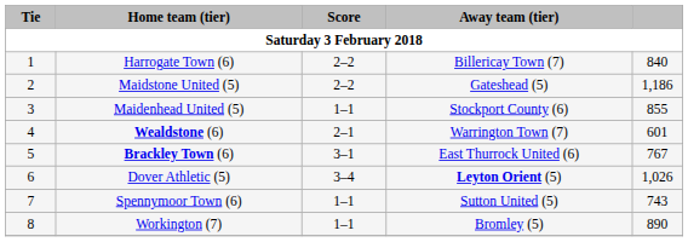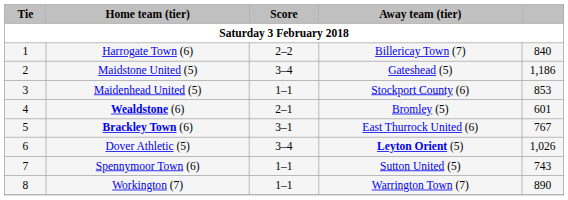 <table class="wikitable" style="width: 700px; background:WhiteSmoke; text-align:center; font-size:90%">
 <tr>
 <td scope="col" style="width:  7.50%; background:silver;"><strong>Tie</strong></td>
 <td scope="col" style="width: 36.25%; background:silver;"><strong>Home team (tier)</strong></td>
 <td scope="col" style="width: 12.50%; background:silver;"><strong>Score</strong></td>
 <td scope="col" style="width: 36.25%; background:silver;"><strong>Away team (tier)</strong></td>
 <td scope="col" style="width:  7.50%; background:silver;"><strong></strong></td>
 </tr>
 <tr>
 <td colspan="5" style= background:White><strong>Saturday 3 February 2018</strong></td>
 </tr>
 <tr>
 <td>1</td>
 <td><a href='#'>Harrogate Town</a> (6)</td>
 <td>2–2</td>
 <td><a href='#'>Billericay Town</a> (7)</td>
 <td>840</td>
 </tr>
 <tr>
 <td>2</td>
 <td><a href='#'>Maidstone United</a> (5)</td>
-<td>2–2</td>
+<td>3–4</td>
 <td><a href='#'>Gateshead</a> (5)</td>
 <td>1,186</td>
 </tr>
 <tr>
 <td>3</td>
 <td><a href='#'>Maidenhead United</a> (5)</td>
 <td>1–1</td>
 <td><a href='#'>Stockport County</a> (6)</td>
-<td>855</td>
+<td>853</td>
 </tr>
 <tr>
 <td>4</td>
 <td><strong><a href='#'>Wealdstone</a></strong> (6)</td>
 <td>2–1</td>
-<td><a href='#'>Warrington Town</a> (7)</td>
+<td><a href='#'>Bromley</a> (5)</td>
 <td>601</td>
 </tr>
 <tr>
 <td>5</td>
 <td><strong><a href='#'>Brackley Town</a></strong> (6)</td>
 <td>3–1</td>
 <td><a href='#'>East Thurrock United</a> (6)</td>
 <td>767</td>
 </tr>
 <tr>
 <td>6</td>
 <td><a href='#'>Dover Athletic</a> (5)</td>
 <td>3–4</td>
 <td><strong><a href='#'>Leyton Orient</a></strong> (5)</td>
 <td>1,026</td>
 </tr>
 <tr>
 <td>7</td>
 <td><a href='#'>Spennymoor Town</a> (6)</td>
 <td>1–1</td>
 <td><a href='#'>Sutton United</a> (5)</td>
 <td>743</td>
 </tr>
 <tr>
 <td>8</td>
 <td><a href='#'>Workington</a> (7)</td>
 <td>1–1</td>
-<td><a href='#'>Bromley</a> (5)</td>
+<td><a href='#'>Warrington Town</a> (7)</td>
 <td>890</td>
 </tr>
 <tr>
 </tr>
 </table>
